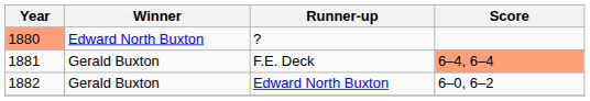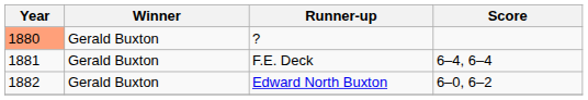 <table class="wikitable">
 <tr>
 <th style="width:60px;">Year</th>
 <th style="width:200px;">Winner</th>
 <th style="width:200px;">Runner-up</th>
 <th style="width:160px;">Score</th>
 </tr>
 <tr>
 <td style="background: lightsalmon;">1880</td>
-<td> <a href='#'>Edward North Buxton</a></td>
+<td>  Gerald Buxton</td>
 <td> ?</td>
 <td></td>
 </tr>
 <tr>
 <td>1881</td>
 <td>  Gerald Buxton</td>
 <td> F.E. Deck</td>
-<td style="background: lightsalmon;">6–4, 6–4</td>
+<td>6–4, 6–4</td>
 </tr>
 <tr>
 <td>1882</td>
 <td>  Gerald Buxton</td>
 <td> <a href='#'>Edward North Buxton</a></td>
 <td>6–0, 6–2</td>
 </tr>
 <tr>
 </tr>
 </table>
